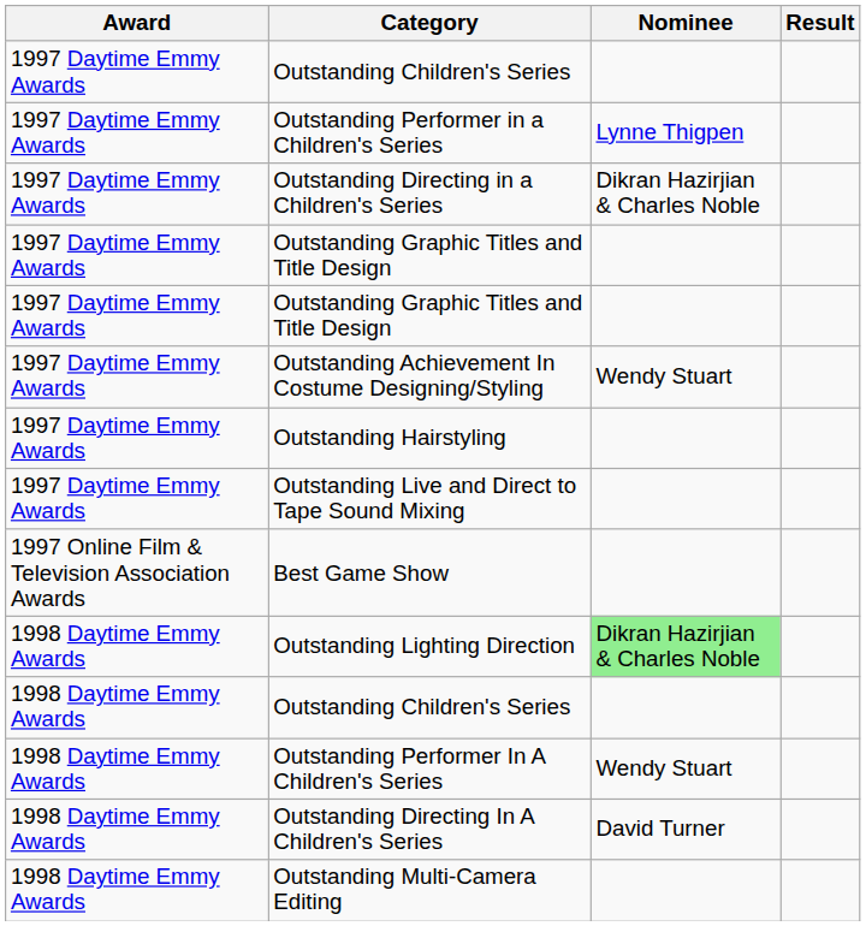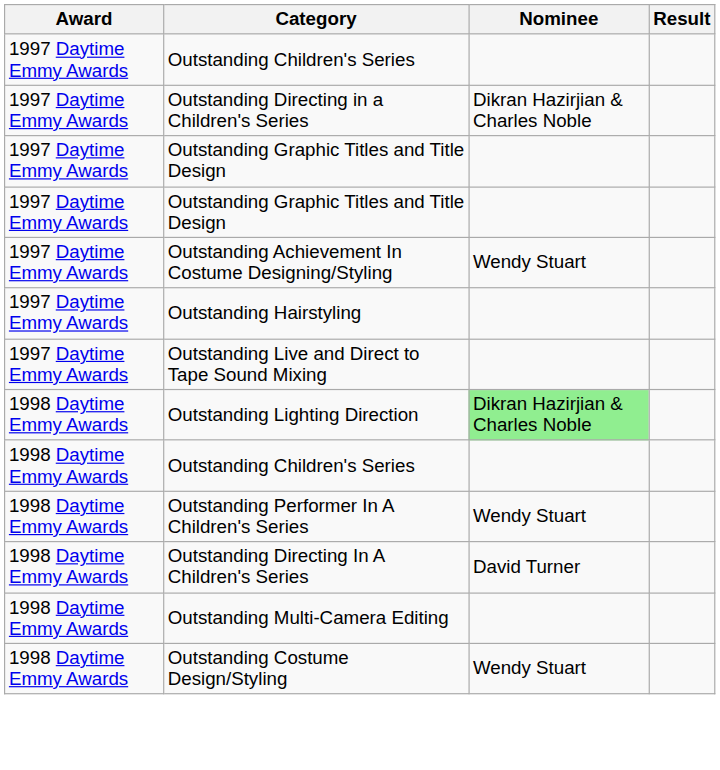 <table class="wikitable">
 <tr>
 <th>Award</th>
 <th>Category</th>
 <th>Nominee</th>
 <th>Result</th>
 </tr>
 <tr>
 <td>1997 <a href='#'>Daytime Emmy Awards</a></td>
 <td>Outstanding Children's Series</td>
 <td></td>
-<td></td>
-</tr>
-<tr>
-<td>1997 <a href='#'>Daytime Emmy Awards</a></td>
-<td>Outstanding Performer in a Children's Series</td>
-<td><a href='#'>Lynne Thigpen</a></td>
 <td></td>
 </tr>
 <tr>
 <td>1997 <a href='#'>Daytime Emmy Awards</a></td>
 <td>Outstanding Directing in a Children's Series</td>
 <td>Dikran Hazirjian & Charles Noble</td>
 <td></td>
 </tr>
 <tr>
 <td>1997 <a href='#'>Daytime Emmy Awards</a></td>
 <td>Outstanding Graphic Titles and Title Design</td>
 <td></td>
 <td></td>
 </tr>
 <tr>
 <td>1997 <a href='#'>Daytime Emmy Awards</a></td>
 <td>Outstanding Graphic Titles and Title Design</td>
 <td></td>
 <td></td>
 </tr>
 <tr>
 <td>1997 <a href='#'>Daytime Emmy Awards</a></td>
 <td>Outstanding Achievement In Costume Designing/Styling</td>
 <td>Wendy Stuart</td>
 <td></td>
 </tr>
 <tr>
 <td>1997 <a href='#'>Daytime Emmy Awards</a></td>
 <td>Outstanding Hairstyling</td>
 <td></td>
 <td></td>
 </tr>
 <tr>
 <td>1997 <a href='#'>Daytime Emmy Awards</a></td>
 <td>Outstanding Live and Direct to Tape Sound Mixing</td>
 <td></td>
 <td></td>
 </tr>
 <tr>
-<td>1997 Online Film & Television Association Awards</td>
-<td>Best Game Show</td>
-<td></td>
-<td></td>
-</tr>
-<tr>
 <td>1998 <a href='#'>Daytime Emmy Awards</a></td>
 <td>Outstanding Lighting Direction</td>
 <td style="background: lightgreen;">Dikran Hazirjian & Charles Noble</td>
 <td></td>
 </tr>
 <tr>
 <td>1998 <a href='#'>Daytime Emmy Awards</a></td>
 <td>Outstanding Children's Series</td>
 <td></td>
 <td></td>
 </tr>
 <tr>
 <td>1998 <a href='#'>Daytime Emmy Awards</a></td>
 <td>Outstanding Performer In A Children's Series</td>
 <td>Wendy Stuart</td>
 <td></td>
 </tr>
 <tr>
 <td>1998 <a href='#'>Daytime Emmy Awards</a></td>
 <td>Outstanding Directing In A Children's Series</td>
 <td>David Turner</td>
 <td></td>
 </tr>
 <tr>
 <td>1998 <a href='#'>Daytime Emmy Awards</a></td>
 <td>Outstanding Multi-Camera Editing</td>
 <td></td>
 <td></td>
 </tr>
+<tr>
+<td>1998 <a href='#'>Daytime Emmy Awards</a></td>
+<td>Outstanding Costume Design/Styling</td>
+<td>Wendy Stuart</td>
+<td></td>
+</tr>
 </table>
